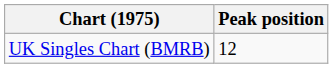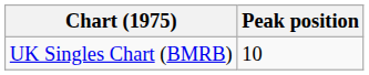 <table class="wikitable sortable">
 <tr>
 <th>Chart (1975)</th>
 <th>Peak position</th>
 </tr>
 <tr>
 <td><a href='#'>UK Singles Chart</a> (<a href='#'>BMRB</a>)</td>
-<td>12</td>
+<td>10</td>
 </tr>
 </table>
